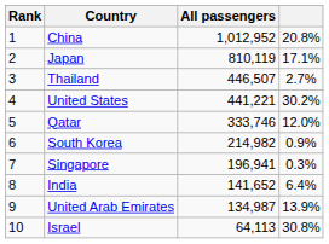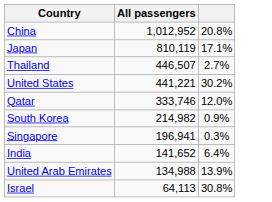 <table class="wikitable" style="font-size: 90%">
 <tr>
-<th>Rank</th>
 <th>Country</th>
 <th>All passengers</th>
 <th></th>
 </tr>
 <tr>
-<td>1</td>
 <td><a href='#'>China</a></td>
 <td style="text-align:right;">1,012,952</td>
 <td style="text-align: center;"> 20.8%</td>
 </tr>
 <tr>
-<td>2</td>
 <td><a href='#'>Japan</a></td>
 <td style="text-align:right;">810,119</td>
 <td style="text-align: center;"> 17.1%</td>
 </tr>
 <tr>
-<td>3</td>
 <td><a href='#'>Thailand</a></td>
 <td style="text-align:right;">446,507</td>
 <td style="text-align: center;"> 2.7%</td>
 </tr>
 <tr>
-<td>4</td>
 <td><a href='#'>United States</a></td>
 <td style="text-align:right;">441,221</td>
 <td style="text-align: center;"> 30.2%</td>
 </tr>
 <tr>
-<td>5</td>
 <td><a href='#'>Qatar</a></td>
 <td style="text-align:right;">333,746</td>
 <td style="text-align: center;"> 12.0%</td>
 </tr>
 <tr>
-<td>6</td>
 <td><a href='#'>South Korea</a></td>
 <td style="text-align:right;">214,982</td>
 <td style="text-align: center;"> 0.9%</td>
 </tr>
 <tr>
-<td>7</td>
 <td><a href='#'>Singapore</a></td>
 <td style="text-align:right;">196,941</td>
 <td style="text-align: center;"> 0.3%</td>
 </tr>
 <tr>
-<td>8</td>
 <td><a href='#'>India</a></td>
 <td style="text-align:right;">141,652</td>
 <td style="text-align: center;"> 6.4%</td>
 </tr>
 <tr>
-<td>9</td>
 <td><a href='#'>United Arab Emirates</a></td>
-<td style="text-align:right;">134,987</td>
+<td style="text-align:right;">134,988</td>
 <td style="text-align: center;"> 13.9%</td>
 </tr>
 <tr>
-<td>10</td>
 <td><a href='#'>Israel</a></td>
 <td style="text-align:right;">64,113</td>
 <td style="text-align: center;"> 30.8%</td>
 </tr>
 </table>
